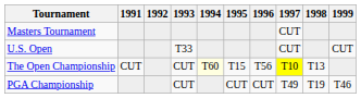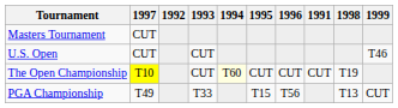 <table class="wikitable" style="font-size:95%;text-align:center;">
 <tr>
 <th>Tournament</th>
-<th>1991</th>
+<th>1997</th>
 <th>1992</th>
 <th>1993</th>
 <th>1994</th>
 <th>1995</th>
 <th>1996</th>
-<th>1997</th>
+<th>1991</th>
 <th>1998</th>
 <th>1999</th>
 </tr>
 <tr>
 <td align=left><a href='#'>Masters Tournament</a></td>
+<td>CUT</td>
 <td style="background:#eeeeee;"></td>
 <td style="background:#eeeeee;"></td>
 <td style="background:#eeeeee;"></td>
 <td style="background:#eeeeee;"></td>
 <td style="background:#eeeeee;"></td>
 <td style="background:#eeeeee;"></td>
-<td>CUT</td>
 <td style="background:#eeeeee;"></td>
 <td style="background:#eeeeee;"></td>
 </tr>
 <tr>
 <td align=left><a href='#'>U.S. Open</a></td>
+<td>CUT</td>
 <td style="background:#eeeeee;"></td>
-<td style="background:#eeeeee;"></td>
-<td>T33</td>
+<td>CUT</td>
 <td style="background:#eeeeee;"></td>
 <td style="background:#eeeeee;"></td>
 <td style="background:#eeeeee;"></td>
-<td>CUT</td>
 <td style="background:#eeeeee;"></td>
-<td>CUT</td>
+<td style="background:#eeeeee;"></td>
+<td>T46</td>
 </tr>
 <tr>
 <td align=left><a href='#'>The Open Championship</a></td>
-<td>CUT</td>
+<td style="background:yellow;">T10</td>
 <td style="background:#eeeeee;"></td>
 <td>CUT</td>
 <td style="background: lightyellow;">T60</td>
-<td>T15</td>
-<td>T56</td>
-<td style="background:yellow;">T10</td>
-<td>T13</td>
+<td>CUT</td>
+<td>CUT</td>
+<td>CUT</td>
+<td>T19</td>
 <td style="background:#eeeeee;"></td>
 </tr>
 <tr>
 <td align=left><a href='#'>PGA Championship</a></td>
+<td>T49</td>
 <td style="background:#eeeeee;"></td>
+<td>T33</td>
 <td style="background:#eeeeee;"></td>
+<td>T15</td>
+<td>T56</td>
+<td style="background:#eeeeee;"></td>
+<td>T13</td>
 <td>CUT</td>
-<td style="background:#eeeeee;"></td>
-<td>CUT</td>
-<td>CUT</td>
-<td>T49</td>
-<td>T19</td>
-<td>T46</td>
 </tr>
 </table>
